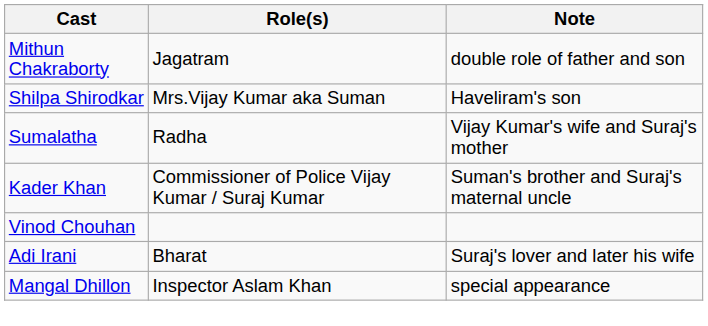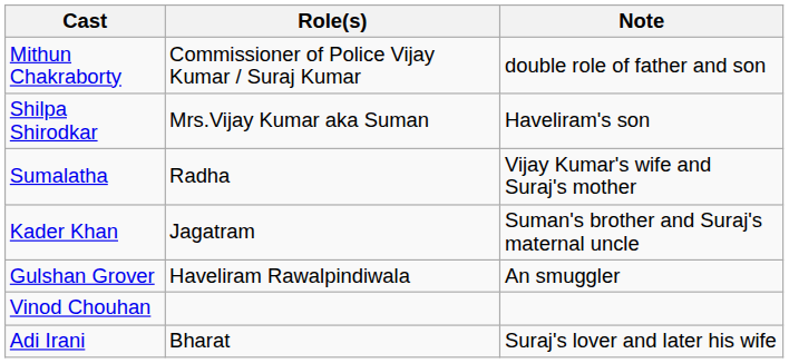 <table class="wikitable">
 <tr>
 <th>Cast</th>
 <th>Role(s)</th>
 <th>Note</th>
 </tr>
 <tr>
 <td><a href='#'>Mithun Chakraborty</a></td>
-<td>Jagatram</td>
+<td>Commissioner of Police Vijay Kumar / Suraj Kumar</td>
 <td>double role of father and son</td>
 </tr>
 <tr>
 <td><a href='#'>Shilpa Shirodkar</a></td>
 <td>Mrs.Vijay Kumar aka Suman</td>
 <td>Haveliram's son</td>
 </tr>
 <tr>
 <td><a href='#'>Sumalatha</a></td>
 <td>Radha</td>
 <td>Vijay Kumar's wife and Suraj's mother</td>
 </tr>
 <tr>
 <td><a href='#'>Kader Khan</a></td>
-<td>Commissioner of Police Vijay Kumar / Suraj Kumar</td>
+<td>Jagatram</td>
 <td>Suman's brother and Suraj's maternal uncle</td>
+</tr>
+<tr>
+<td><a href='#'>Gulshan Grover</a></td>
+<td>Haveliram Rawalpindiwala</td>
+<td>An smuggler</td>
 </tr>
 <tr>
 <td><a href='#'>Vinod Chouhan</a></td>
 <td></td>
 <td></td>
 </tr>
 <tr>
 <td><a href='#'>Adi Irani</a></td>
 <td>Bharat</td>
 <td>Suraj's lover and later his wife</td>
 </tr>
-<tr>
-<td><a href='#'>Mangal Dhillon</a></td>
-<td>Inspector Aslam Khan</td>
-<td>special appearance</td>
-</tr>
 </table>
